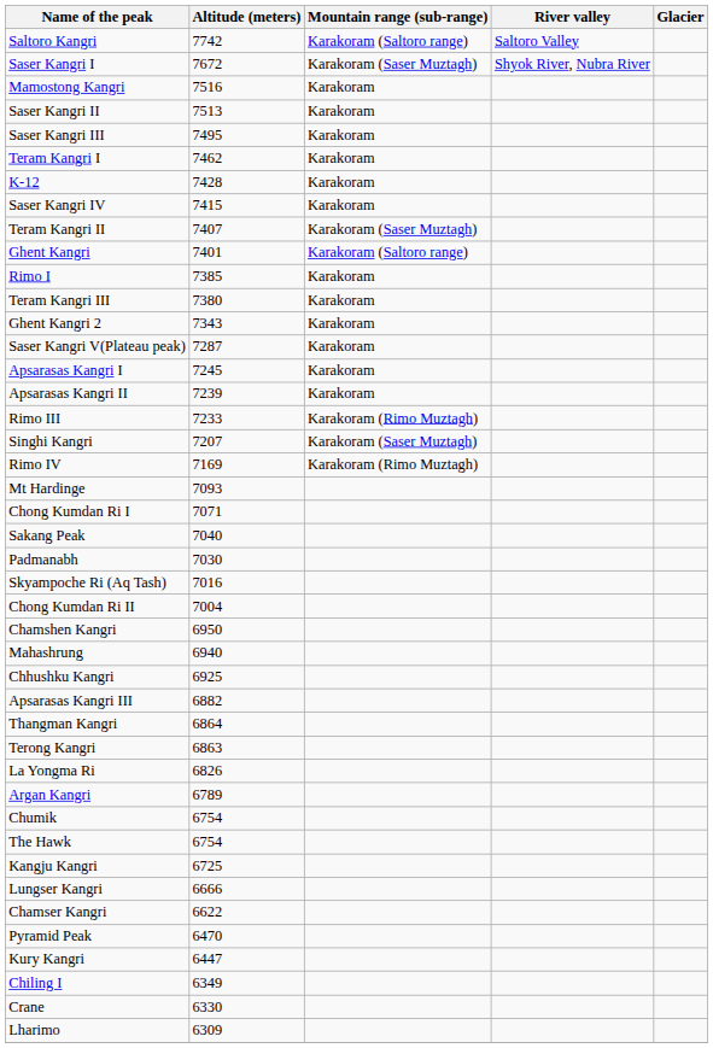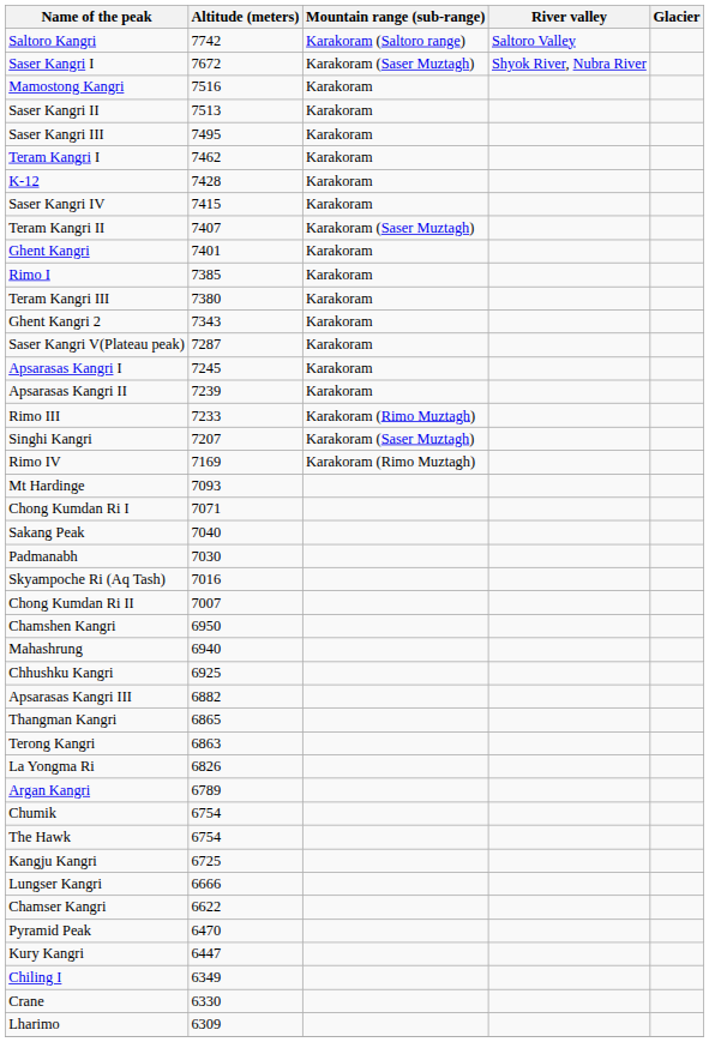 <table class="wikitable sortable static-row-numbers static-row-header-text hover-highlight" "style="font-size: 100%">
 <tr>
 <th>Name of the peak</th>
 <th>Altitude (meters)</th>
 <th>Mountain range (sub-range)</th>
 <th>River valley</th>
 <th>Glacier</th>
 </tr>
 <tr>
 <td><a href='#'>Saltoro Kangri</a></td>
 <td>7742</td>
 <td><a href='#'>Karakoram</a> (<a href='#'>Saltoro range</a>)</td>
 <td><a href='#'>Saltoro Valley</a></td>
 <td></td>
 </tr>
 <tr ->
 <td><a href='#'>Saser Kangri</a> I</td>
 <td>7672</td>
 <td>Karakoram (<a href='#'>Saser Muztagh</a>)</td>
 <td><a href='#'>Shyok River</a>, <a href='#'>Nubra River</a></td>
 <td></td>
 </tr>
 <tr>
 <td><a href='#'>Mamostong Kangri</a></td>
 <td>7516</td>
 <td>Karakoram</td>
 <td></td>
 <td></td>
 </tr>
 <tr>
 <td>Saser Kangri II</td>
 <td>7513</td>
 <td>Karakoram</td>
 <td></td>
 <td></td>
 </tr>
 <tr>
 <td>Saser Kangri III</td>
 <td>7495</td>
 <td>Karakoram</td>
 <td></td>
 <td></td>
 </tr>
 <tr>
 <td><a href='#'>Teram Kangri</a> I</td>
 <td>7462</td>
 <td>Karakoram</td>
 <td></td>
 <td></td>
 </tr>
 <tr>
 <td><a href='#'>K-12</a></td>
 <td>7428</td>
 <td>Karakoram</td>
 <td></td>
 <td></td>
 </tr>
 <tr>
 <td>Saser Kangri IV</td>
 <td>7415</td>
 <td>Karakoram</td>
 <td></td>
 <td></td>
 </tr>
 <tr>
 <td>Teram Kangri II</td>
 <td>7407</td>
 <td>Karakoram (<a href='#'>Saser Muztagh</a>)</td>
 <td></td>
 <td></td>
 </tr>
 <tr>
 <td><a href='#'>Ghent Kangri</a></td>
 <td>7401</td>
-<td><a href='#'>Karakoram</a> (<a href='#'>Saltoro range</a>)</td>
+<td>Karakoram</td>
 <td></td>
 <td></td>
 </tr>
 <tr>
 <td><a href='#'>Rimo I</a></td>
 <td>7385</td>
 <td>Karakoram</td>
 <td></td>
 <td></td>
 </tr>
 <tr>
 <td>Teram Kangri III</td>
 <td>7380</td>
 <td>Karakoram</td>
 <td></td>
 <td></td>
 </tr>
 <tr>
 <td>Ghent Kangri 2</td>
 <td>7343</td>
 <td>Karakoram</td>
 <td></td>
 <td></td>
 </tr>
 <tr>
 <td>Saser Kangri V(Plateau peak)</td>
 <td>7287</td>
 <td>Karakoram</td>
 <td></td>
 <td></td>
 </tr>
 <tr>
 <td><a href='#'>Apsarasas Kangri</a> I</td>
 <td>7245</td>
 <td>Karakoram</td>
 <td></td>
 <td></td>
 </tr>
 <tr>
 <td>Apsarasas Kangri II</td>
 <td>7239</td>
 <td>Karakoram</td>
 <td></td>
 <td></td>
 </tr>
 <tr>
 <td>Rimo III</td>
 <td>7233</td>
 <td>Karakoram (<a href='#'>Rimo Muztagh</a>)</td>
 <td></td>
 <td></td>
 </tr>
 <tr>
 <td>Singhi Kangri</td>
 <td>7207</td>
 <td>Karakoram (<a href='#'>Saser Muztagh</a>)</td>
 <td></td>
 <td></td>
 </tr>
 <tr>
 <td>Rimo IV</td>
 <td>7169</td>
 <td>Karakoram (Rimo Muztagh)</td>
 <td></td>
 <td></td>
 </tr>
 <tr>
 <td>Mt Hardinge</td>
 <td>7093</td>
 <td></td>
 <td></td>
 <td></td>
 </tr>
 <tr>
 <td>Chong Kumdan Ri I </td>
 <td>7071</td>
 <td></td>
 <td></td>
 <td></td>
 </tr>
 <tr>
 <td>Sakang Peak</td>
 <td>7040</td>
 <td></td>
 <td></td>
 <td></td>
 </tr>
 <tr>
 <td>Padmanabh</td>
 <td>7030</td>
 <td></td>
 <td></td>
 <td></td>
 </tr>
 <tr>
 <td>Skyampoche Ri (Aq Tash)</td>
 <td>7016</td>
 <td></td>
 <td></td>
 <td></td>
 </tr>
 <tr>
 <td>Chong Kumdan Ri II</td>
-<td>7004</td>
+<td>7007</td>
 <td></td>
 <td></td>
 <td></td>
 </tr>
 <tr>
 <td>Chamshen Kangri</td>
 <td>6950</td>
 <td></td>
 <td></td>
 <td></td>
 </tr>
 <tr>
 <td>Mahashrung</td>
 <td>6940</td>
 <td></td>
 <td></td>
 <td></td>
 </tr>
 <tr>
 <td>Chhushku Kangri</td>
 <td>6925</td>
 <td></td>
 <td></td>
 <td></td>
 </tr>
 <tr>
 <td>Apsarasas Kangri III</td>
 <td>6882</td>
 <td></td>
 <td></td>
 <td></td>
 </tr>
 <tr>
 <td>Thangman Kangri</td>
-<td>6864</td>
+<td>6865</td>
 <td></td>
 <td></td>
 <td></td>
 </tr>
 <tr>
 <td>Terong Kangri</td>
 <td>6863</td>
 <td></td>
 <td></td>
 <td></td>
 </tr>
 <tr>
 <td>La Yongma Ri</td>
 <td>6826</td>
 <td></td>
 <td></td>
 <td></td>
 </tr>
 <tr>
 <td><a href='#'>Argan Kangri</a></td>
 <td>6789</td>
 <td></td>
 <td></td>
 <td></td>
 </tr>
 <tr>
 <td>Chumik</td>
 <td>6754</td>
 <td></td>
 <td></td>
 <td></td>
 </tr>
 <tr>
 <td>The Hawk</td>
 <td>6754</td>
 <td></td>
 <td></td>
 <td></td>
 </tr>
 <tr>
 <td>Kangju Kangri</td>
 <td>6725</td>
 <td></td>
 <td></td>
 <td></td>
 </tr>
 <tr>
 <td>Lungser Kangri</td>
 <td>6666</td>
 <td></td>
 <td></td>
 <td></td>
 </tr>
 <tr>
 <td>Chamser Kangri</td>
 <td>6622</td>
 <td></td>
 <td></td>
 </tr>
 <tr>
 <td>Pyramid Peak</td>
 <td>6470</td>
 <td></td>
 <td></td>
 <td></td>
 </tr>
 <tr>
 <td>Kury Kangri</td>
 <td>6447</td>
 <td></td>
 <td></td>
 <td></td>
 </tr>
 <tr>
 <td><a href='#'>Chiling I</a></td>
 <td>6349</td>
 <td></td>
 <td></td>
 <td></td>
 </tr>
 <tr>
 <td>Crane</td>
 <td>6330</td>
 <td></td>
 <td></td>
 <td></td>
 </tr>
 <tr>
 <td>Lharimo</td>
 <td>6309</td>
 <td></td>
 <td></td>
 <td></td>
 </tr>
 <tr>
 </tr>
 </table>
